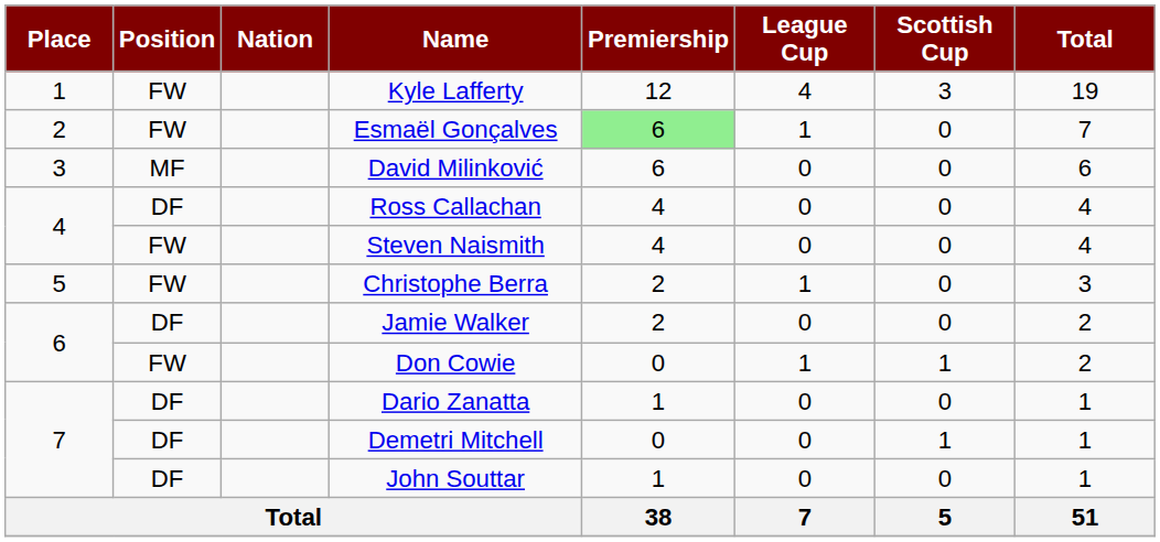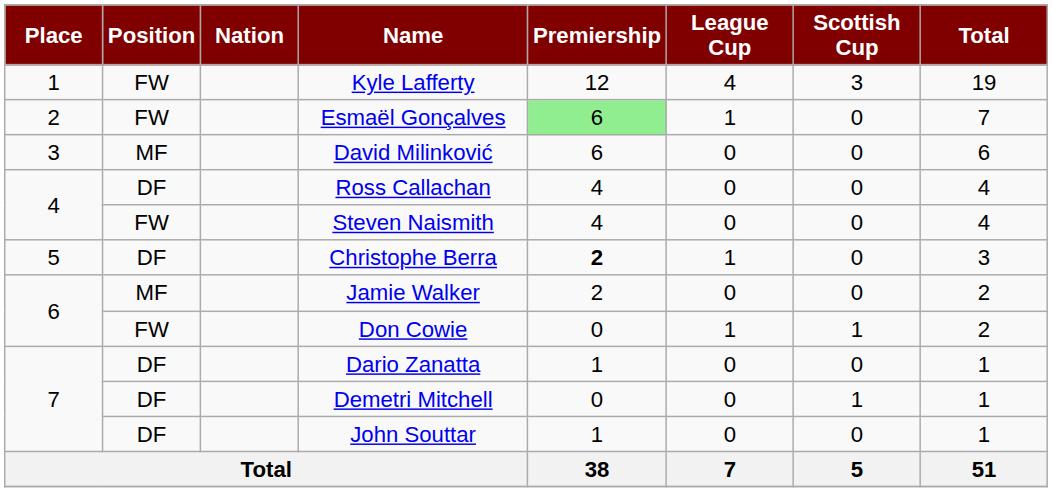 <table class="wikitable" style="font-size: 95%; text-align: center;">
 <tr>
 <th style="background:maroon; color:white;" scope="col" width=60>Place</th>
 <th style="background:maroon; color:white;" scope="col" width=60>Position</th>
 <th style="background:maroon; color:white;" scope="col" width=60>Nation</th>
 <th style="background:maroon; color:white;" scope="col" width=150>Name</th>
 <th style="background:maroon; color:white;" scope="col" width=80>Premiership</th>
 <th style="background:maroon; color:white;" scope="col" width=80>League Cup</th>
 <th style="background:maroon; color:white;" scope="col" width=80>Scottish Cup</th>
 <th style="background:maroon; color:white;" scope="col" width=80><strong>Total</strong></th>
 </tr>
 <tr>
 <td>1</td>
 <td>FW</td>
 <td></td>
 <td><a href='#'>Kyle Lafferty</a></td>
 <td>12</td>
 <td>4</td>
 <td>3</td>
 <td>19</td>
 </tr>
 <tr>
 <td>2</td>
 <td>FW</td>
 <td></td>
 <td><a href='#'>Esmaël Gonçalves</a></td>
 <td style="background: lightgreen;">6</td>
 <td>1</td>
 <td>0</td>
 <td>7</td>
 </tr>
 <tr>
 <td rowspan="1">3</td>
 <td>MF</td>
 <td></td>
 <td><a href='#'>David Milinković</a></td>
 <td>6</td>
 <td>0</td>
 <td>0</td>
 <td>6</td>
 </tr>
 <tr>
 <td rowspan="2">4</td>
 <td>DF</td>
 <td></td>
 <td><a href='#'>Ross Callachan</a></td>
 <td>4</td>
 <td>0</td>
 <td>0</td>
 <td>4</td>
 </tr>
 <tr>
 <td>FW</td>
 <td></td>
 <td><a href='#'>Steven Naismith</a></td>
 <td>4</td>
 <td>0</td>
 <td>0</td>
 <td>4</td>
 </tr>
 <tr>
 <td>5</td>
-<td>FW</td>
+<td>DF</td>
 <td></td>
 <td><a href='#'>Christophe Berra</a></td>
-<td>2</td>
+<td><strong>2</strong></td>
 <td>1</td>
 <td>0</td>
 <td>3</td>
 </tr>
 <tr>
 <td rowspan="2">6</td>
-<td>DF</td>
+<td>MF</td>
 <td></td>
 <td><a href='#'>Jamie Walker</a></td>
 <td>2</td>
 <td>0</td>
 <td>0</td>
 <td>2</td>
 </tr>
 <tr>
 <td>FW</td>
 <td></td>
 <td><a href='#'>Don Cowie</a></td>
 <td>0</td>
 <td>1</td>
 <td>1</td>
 <td>2</td>
 </tr>
 <tr>
 <td rowspan="3">7</td>
 <td>DF</td>
 <td></td>
 <td><a href='#'>Dario Zanatta</a></td>
 <td>1</td>
 <td>0</td>
 <td>0</td>
 <td>1</td>
 </tr>
 <tr>
 <td>DF</td>
 <td></td>
 <td><a href='#'>Demetri Mitchell</a></td>
 <td>0</td>
 <td>0</td>
 <td>1</td>
 <td>1</td>
 </tr>
 <tr>
 <td>DF</td>
 <td></td>
 <td><a href='#'>John Souttar</a></td>
 <td>1</td>
 <td>0</td>
 <td>0</td>
 <td>1</td>
 </tr>
 <tr>
 <th colspan=4>Total</th>
 <th>38</th>
 <th>7</th>
 <th>5</th>
 <th>51</th>
 </tr>
 <tr>
 </tr>
 </table>
